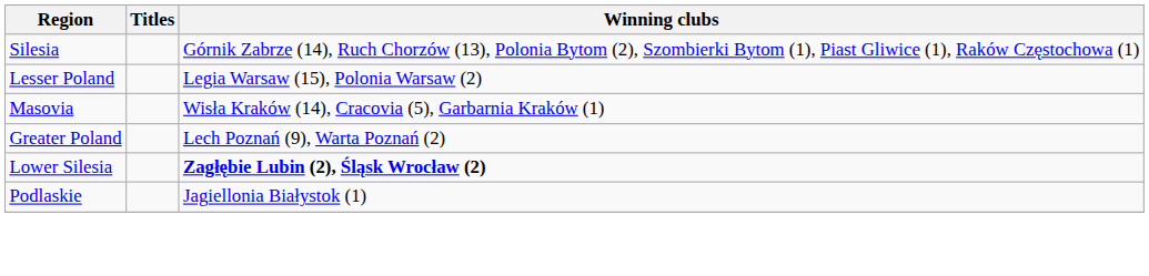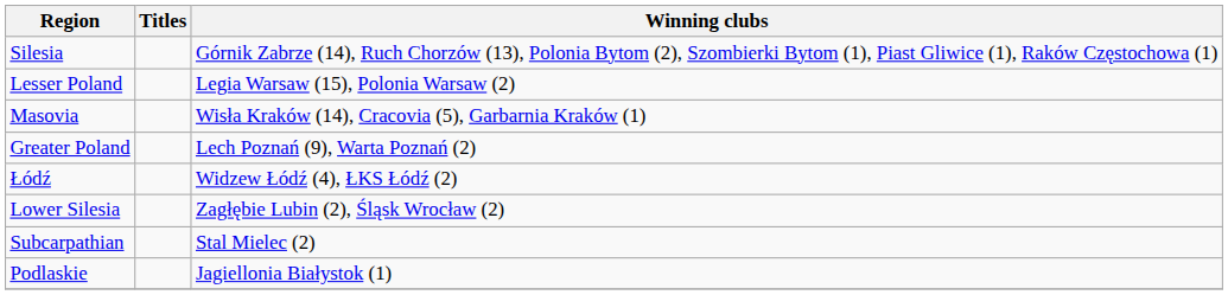 <table class="wikitable">
 <tr>
 <th>Region</th>
 <th>Titles</th>
 <th>Winning clubs</th>
 </tr>
 <tr>
 <td> <a href='#'>Silesia</a></td>
 <td></td>
 <td><a href='#'>Górnik Zabrze</a> (14), <a href='#'>Ruch Chorzów</a> (13), <a href='#'>Polonia Bytom</a> (2), <a href='#'>Szombierki Bytom</a> (1), <a href='#'>Piast Gliwice</a> (1), <a href='#'>Raków Częstochowa</a> (1)</td>
 </tr>
 <tr>
 <td> <a href='#'>Lesser Poland</a></td>
 <td></td>
 <td><a href='#'>Legia Warsaw</a> (15), <a href='#'>Polonia Warsaw</a> (2)</td>
 </tr>
 <tr>
 <td> <a href='#'>Masovia</a></td>
 <td></td>
 <td><a href='#'>Wisła Kraków</a> (14), <a href='#'>Cracovia</a> (5), <a href='#'>Garbarnia Kraków</a> (1)</td>
 </tr>
 <tr>
 <td> <a href='#'>Greater Poland</a></td>
 <td></td>
 <td><a href='#'>Lech Poznań</a> (9), <a href='#'>Warta Poznań</a> (2)</td>
 </tr>
 <tr>
+<td> <a href='#'>Łódź</a></td>
+<td></td>
+<td><a href='#'>Widzew Łódź</a> (4), <a href='#'>ŁKS Łódź</a> (2)</td>
+</tr>
+<tr>
 <td> <a href='#'>Lower Silesia</a></td>
 <td></td>
-<td><strong><a href='#'>Zagłębie Lubin</a> (2), <a href='#'>Śląsk Wrocław</a> (2)</strong></td>
+<td><a href='#'>Zagłębie Lubin</a> (2), <a href='#'>Śląsk Wrocław</a> (2)</td>
+</tr>
+<tr>
+<td> <a href='#'>Subcarpathian</a></td>
+<td></td>
+<td><a href='#'>Stal Mielec</a> (2)</td>
 </tr>
 <tr>
 <td> <a href='#'>Podlaskie</a></td>
 <td></td>
 <td><a href='#'>Jagiellonia Białystok</a> (1)</td>
 </tr>
 <tr>
 </tr>
 </table>
